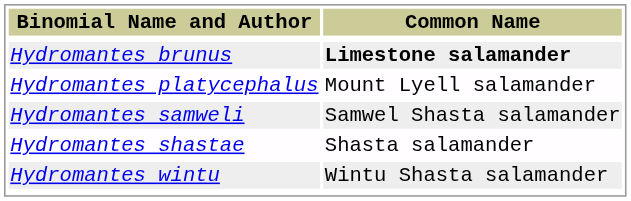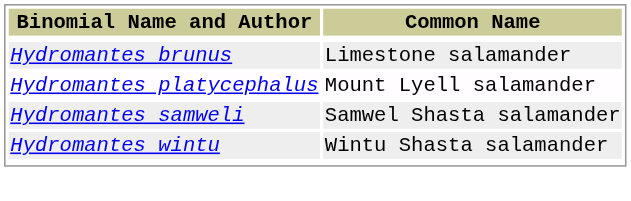 <table style="text-align:left; border:1px solid #999999; ">
 <tr style="background:#CCCC99; text-align: center; ">
 <th>Binomial Name and Author</th>
 <th>Common Name</th>
 </tr>
 <tr>
 </tr>
 <tr style="background:#EEEEEE;">
 <td><em><a href='#'>Hydromantes brunus</a></em> <br> </td>
-<td><strong>Limestone salamander</strong></td>
+<td>Limestone salamander</td>
 </tr>
 <tr style="background:#FFFDFF;">
 <td><em><a href='#'>Hydromantes platycephalus</a></em> <br> </td>
 <td>Mount Lyell salamander</td>
 </tr>
 <tr style="background:#EEEEEE;">
 <td><em><a href='#'>Hydromantes samweli</a></em> <br> </td>
 <td>Samwel Shasta salamander</td>
 </tr>
-<tr style="background:#FFFDFF;">
-<td><em><a href='#'>Hydromantes shastae</a></em> <br> </td>
-<td>Shasta salamander</td>
-</tr>
 <tr style="background:#EEEEEE;">
 <td><em><a href='#'>Hydromantes wintu</a></em> <br> </td>
 <td>Wintu Shasta salamander</td>
 </tr>
 <tr>
 </tr>
 </table>
